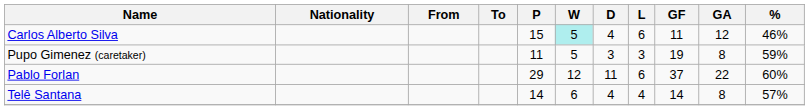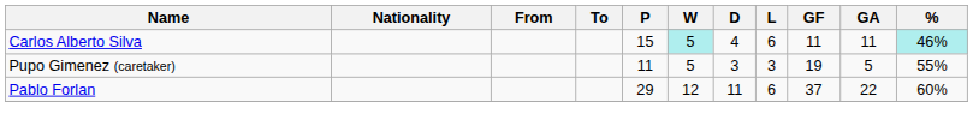 <table class="wikitable sortable" style="width:72%; text-align:center; font-size:90%; text-align:left;">
 <tr>
 <th>Name</th>
 <th>Nationality</th>
 <th>From</th>
 <th>To</th>
 <th>P</th>
 <th>W</th>
 <th>D</th>
 <th>L</th>
 <th>GF</th>
 <th>GA</th>
 <th>%</th>
 </tr>
 <tr>
 <td align=left><a href='#'>Carlos Alberto Silva</a></td>
 <td></td>
 <td align=left></td>
 <td align=left></td>
 <td align=center>15</td>
 <td align=center style="background: paleturquoise;">5</td>
 <td align=center>4</td>
 <td align=center>6</td>
 <td align=center>11</td>
-<td align=center>12</td>
-<td align=center>46%</td>
+<td align=center>11</td>
+<td align=center style="background: paleturquoise;">46%</td>
 </tr>
 <tr>
 <td align=left>Pupo Gimenez <small>(caretaker)</small></td>
 <td></td>
 <td align=left></td>
 <td align=left></td>
 <td align=center>11</td>
 <td align=center>5</td>
 <td align=center>3</td>
 <td align=center>3</td>
 <td align=center>19</td>
-<td align=center>8</td>
-<td align=center>59%</td>
+<td align=center>5</td>
+<td align=center>55%</td>
 </tr>
 <tr>
 <td align=left><a href='#'>Pablo Forlan</a></td>
 <td></td>
 <td align=left></td>
 <td align=left></td>
 <td align=center>29</td>
 <td align=center>12</td>
 <td align=center>11</td>
 <td align=center>6</td>
 <td align=center>37</td>
 <td align=center>22</td>
 <td align=center>60%</td>
 </tr>
 <tr>
-<td align=left><a href='#'>Telê Santana</a></td>
-<td></td>
-<td align=left></td>
-<td align=left></td>
-<td align=center>14</td>
-<td align=center>6</td>
-<td align=center>4</td>
-<td align=center>4</td>
-<td align=center>14</td>
-<td align=center>8</td>
-<td align=center>57%</td>
-</tr>
-<tr>
 </tr>
 </table>
